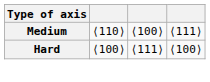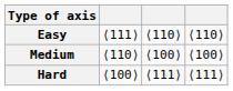 <table class="wikitable">
 <tr>
 <th>Type of axis</th>
 <th></th>
 <th></th>
 <th></th>
 </tr>
 <tr>
+<th scope="row">Easy</th>
+<td>⟨111⟩</td>
+<td>⟨110⟩</td>
+<td>⟨110⟩</td>
+</tr>
+<tr>
 <th scope="row">Medium</th>
 <td>⟨110⟩</td>
 <td>⟨100⟩</td>
-<td>⟨111⟩</td>
+<td>⟨100⟩</td>
 </tr>
 <tr>
 <th scope="row">Hard</th>
 <td>⟨100⟩</td>
 <td>⟨111⟩</td>
-<td>⟨100⟩</td>
+<td>⟨111⟩</td>
 </tr>
 </table>
